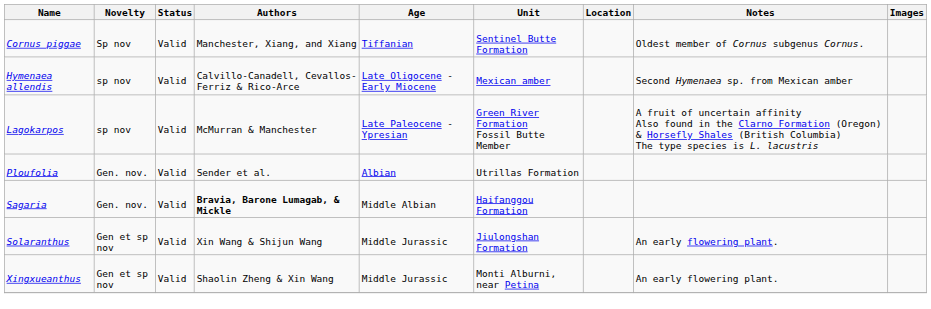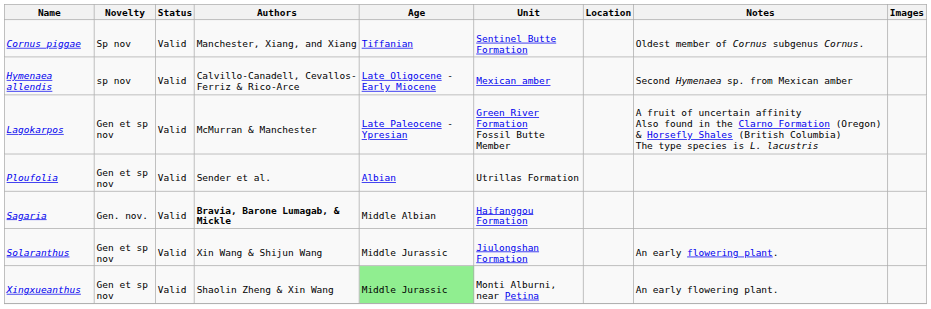 <table class="wikitable sortable" align="center" width="100%">
 <tr>
 <th>Name</th>
 <th>Novelty</th>
 <th>Status</th>
 <th>Authors</th>
 <th>Age</th>
 <th>Unit</th>
 <th>Location</th>
 <th>Notes</th>
 <th>Images</th>
 </tr>
 <tr>
 <td><br><em><a href='#'>Cornus piggae</a></em></td>
 <td><br>Sp nov</td>
 <td><br>Valid</td>
 <td><br>Manchester, Xiang, and Xiang</td>
 <td><br><a href='#'>Tiffanian</a></td>
 <td><br><a href='#'>Sentinel Butte Formation</a></td>
 <td><br><br></td>
 <td><br>Oldest member of <em>Cornus</em> subgenus <em>Cornus</em>.</td>
 <td></td>
 </tr>
 <tr>
 <td><br><em><a href='#'>Hymenaea allendis</a></em></td>
 <td><br>sp nov</td>
 <td><br>Valid</td>
 <td><br>Calvillo-Canadell, Cevallos-Ferriz & Rico-Arce</td>
 <td><br><a href='#'>Late Oligocene</a> - <a href='#'>Early Miocene</a></td>
 <td><br><a href='#'>Mexican amber</a></td>
 <td><br></td>
 <td><br>Second <em>Hymenaea</em> sp. from Mexican amber</td>
 <td></td>
 </tr>
 <tr>
 <td><br><em><a href='#'>Lagokarpos</a></em></td>
-<td><br>sp nov</td>
+<td><br>Gen et sp nov</td>
 <td><br>Valid</td>
 <td><br>McMurran & Manchester</td>
 <td><br><a href='#'>Late Paleocene</a> - <a href='#'>Ypresian</a></td>
 <td><br><a href='#'>Green River Formation</a><br>Fossil Butte Member</td>
 <td><br><br></td>
 <td><br>A fruit of uncertain affinity<br> Also found in the <a href='#'>Clarno Formation</a> (Oregon) & <a href='#'>Horsefly Shales</a> (British Columbia)<br> The type species is <em>L. lacustris</em></td>
 <td></td>
 </tr>
 <tr>
 <td><br><em><a href='#'>Ploufolia</a></em></td>
-<td><br>Gen. nov.</td>
+<td><br>Gen et sp nov</td>
 <td><br>Valid</td>
 <td><br>Sender et al.</td>
 <td><br><a href='#'>Albian</a></td>
 <td><br>Utrillas Formation</td>
 <td><br></td>
 <td></td>
 <td></td>
 </tr>
 <tr>
 <td><br><em><a href='#'>Sagaria</a></em></td>
 <td><br>Gen. nov.</td>
 <td><br>Valid</td>
 <td><strong><br>Bravia, Barone Lumagab, & Mickle</strong></td>
 <td><br>Middle Albian</td>
 <td><br><a href='#'>Haifanggou Formation</a></td>
 <td><br></td>
 <td></td>
 <td></td>
 </tr>
 <tr>
 <td><br><em><a href='#'>Solaranthus</a></em></td>
 <td><br>Gen et sp nov</td>
 <td><br>Valid</td>
 <td><br>Xin Wang & Shijun Wang</td>
 <td><br>Middle Jurassic</td>
 <td><br><a href='#'>Jiulongshan Formation</a></td>
 <td><br></td>
 <td><br>An early <a href='#'>flowering plant</a>.</td>
 <td></td>
 </tr>
 <tr>
 <td><br><em><a href='#'>Xingxueanthus</a></em></td>
 <td><br>Gen et sp nov</td>
 <td><br>Valid</td>
 <td><br>Shaolin Zheng & Xin Wang</td>
-<td><br>Middle Jurassic</td>
+<td style="background: lightgreen;"><br>Middle Jurassic</td>
 <td><br>Monti Alburni, near <a href='#'>Petina</a></td>
 <td><br></td>
 <td><br>An early flowering plant.</td>
 <td></td>
 </tr>
 <tr>
 </tr>
 </table>
